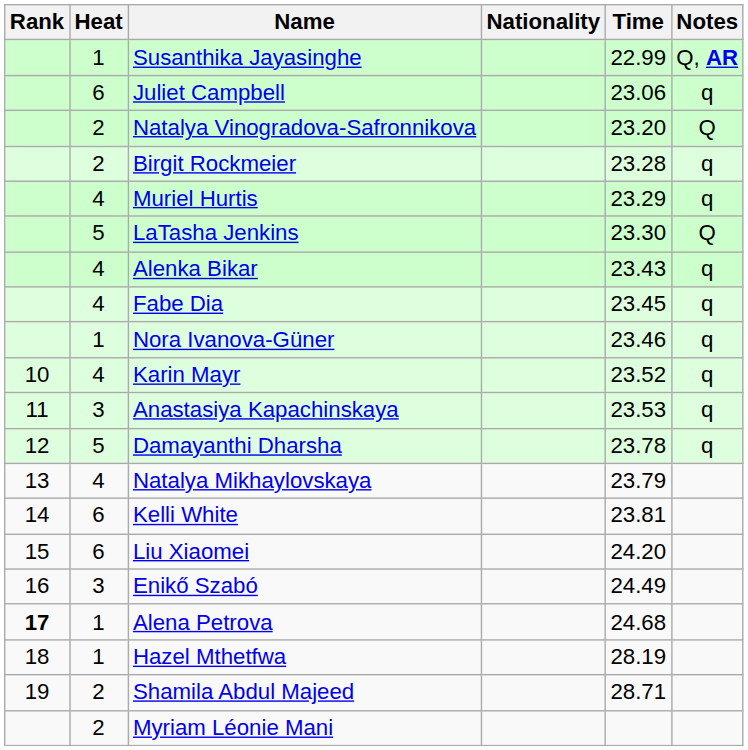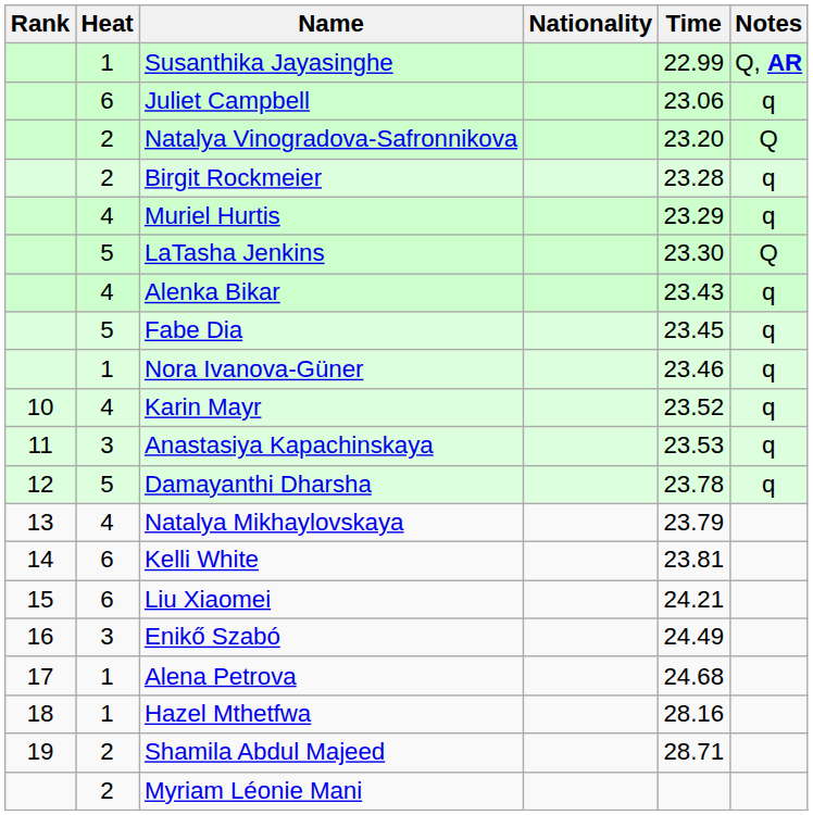 <table class="wikitable sortable" style="text-align:center">
 <tr>
 <th>Rank</th>
 <th>Heat</th>
 <th>Name</th>
 <th>Nationality</th>
 <th>Time</th>
 <th>Notes</th>
 </tr>
 <tr bgcolor=ccffcc>
 <td></td>
 <td>1</td>
 <td align="left"><a href='#'>Susanthika Jayasinghe</a></td>
 <td align=left></td>
 <td>22.99</td>
 <td>Q, <strong><a href='#'>AR</a></strong></td>
 </tr>
 <tr bgcolor=ccffcc>
 <td></td>
 <td>6</td>
 <td align="left"><a href='#'>Juliet Campbell</a></td>
 <td align=left></td>
 <td>23.06</td>
 <td>q</td>
 </tr>
 <tr bgcolor=ccffcc>
 <td></td>
 <td>2</td>
 <td align="left"><a href='#'>Natalya Vinogradova-Safronnikova</a></td>
 <td align=left></td>
 <td>23.20</td>
 <td>Q</td>
 </tr>
 <tr bgcolor=ddffdd>
 <td></td>
 <td>2</td>
 <td align="left"><a href='#'>Birgit Rockmeier</a></td>
 <td align=left></td>
 <td>23.28</td>
 <td>q</td>
 </tr>
 <tr bgcolor=ccffcc>
 <td></td>
 <td>4</td>
 <td align="left"><a href='#'>Muriel Hurtis</a></td>
 <td align=left></td>
 <td>23.29</td>
 <td>q</td>
 </tr>
 <tr bgcolor=ccffcc>
 <td></td>
 <td>5</td>
 <td align="left"><a href='#'>LaTasha Jenkins</a></td>
 <td align=left></td>
 <td>23.30</td>
 <td>Q</td>
 </tr>
 <tr bgcolor=ccffcc>
 <td></td>
 <td>4</td>
 <td align="left"><a href='#'>Alenka Bikar</a></td>
 <td align=left></td>
 <td>23.43</td>
 <td>q</td>
 </tr>
 <tr bgcolor=ddffdd>
 <td></td>
-<td>4</td>
+<td>5</td>
 <td align="left"><a href='#'>Fabe Dia</a></td>
 <td align=left></td>
 <td>23.45</td>
 <td>q</td>
 </tr>
 <tr bgcolor=ddffdd>
 <td></td>
 <td>1</td>
 <td align="left"><a href='#'>Nora Ivanova-Güner</a></td>
 <td align=left></td>
 <td>23.46</td>
 <td>q</td>
 </tr>
 <tr bgcolor=ddffdd>
 <td>10</td>
 <td>4</td>
 <td align="left"><a href='#'>Karin Mayr</a></td>
 <td align=left></td>
 <td>23.52</td>
 <td>q</td>
 </tr>
 <tr bgcolor=ddffdd>
 <td>11</td>
 <td>3</td>
 <td align="left"><a href='#'>Anastasiya Kapachinskaya</a></td>
 <td align=left></td>
 <td>23.53</td>
 <td>q</td>
 </tr>
 <tr bgcolor=ddffdd>
 <td>12</td>
 <td>5</td>
 <td align="left"><a href='#'>Damayanthi Dharsha</a></td>
 <td align=left></td>
 <td>23.78</td>
 <td>q</td>
 </tr>
 <tr>
 <td>13</td>
 <td>4</td>
 <td align="left"><a href='#'>Natalya Mikhaylovskaya</a></td>
 <td align=left></td>
 <td>23.79</td>
 <td></td>
 </tr>
 <tr>
 <td>14</td>
 <td>6</td>
 <td align="left"><a href='#'>Kelli White</a></td>
 <td align=left></td>
 <td>23.81</td>
 <td></td>
 </tr>
 <tr>
 <td>15</td>
 <td>6</td>
 <td align="left"><a href='#'>Liu Xiaomei</a></td>
 <td align=left></td>
-<td>24.20</td>
+<td>24.21</td>
 <td></td>
 </tr>
 <tr>
 <td>16</td>
 <td>3</td>
 <td align="left"><a href='#'>Enikő Szabó</a></td>
 <td align=left></td>
 <td>24.49</td>
 <td></td>
 </tr>
 <tr>
-<td><strong>17</strong></td>
+<td>17</td>
 <td>1</td>
 <td align="left"><a href='#'>Alena Petrova</a></td>
 <td align=left></td>
 <td>24.68</td>
 <td></td>
 </tr>
 <tr>
 <td>18</td>
 <td>1</td>
 <td align="left"><a href='#'>Hazel Mthetfwa</a></td>
 <td align=left></td>
-<td>28.19</td>
+<td>28.16</td>
 <td></td>
 </tr>
 <tr>
 <td>19</td>
 <td>2</td>
 <td align="left"><a href='#'>Shamila Abdul Majeed</a></td>
 <td align=left></td>
 <td>28.71</td>
 <td></td>
 </tr>
 <tr>
 <td></td>
 <td>2</td>
 <td align="left"><a href='#'>Myriam Léonie Mani</a></td>
 <td align=left></td>
 <td></td>
 <td></td>
 </tr>
 </table>
